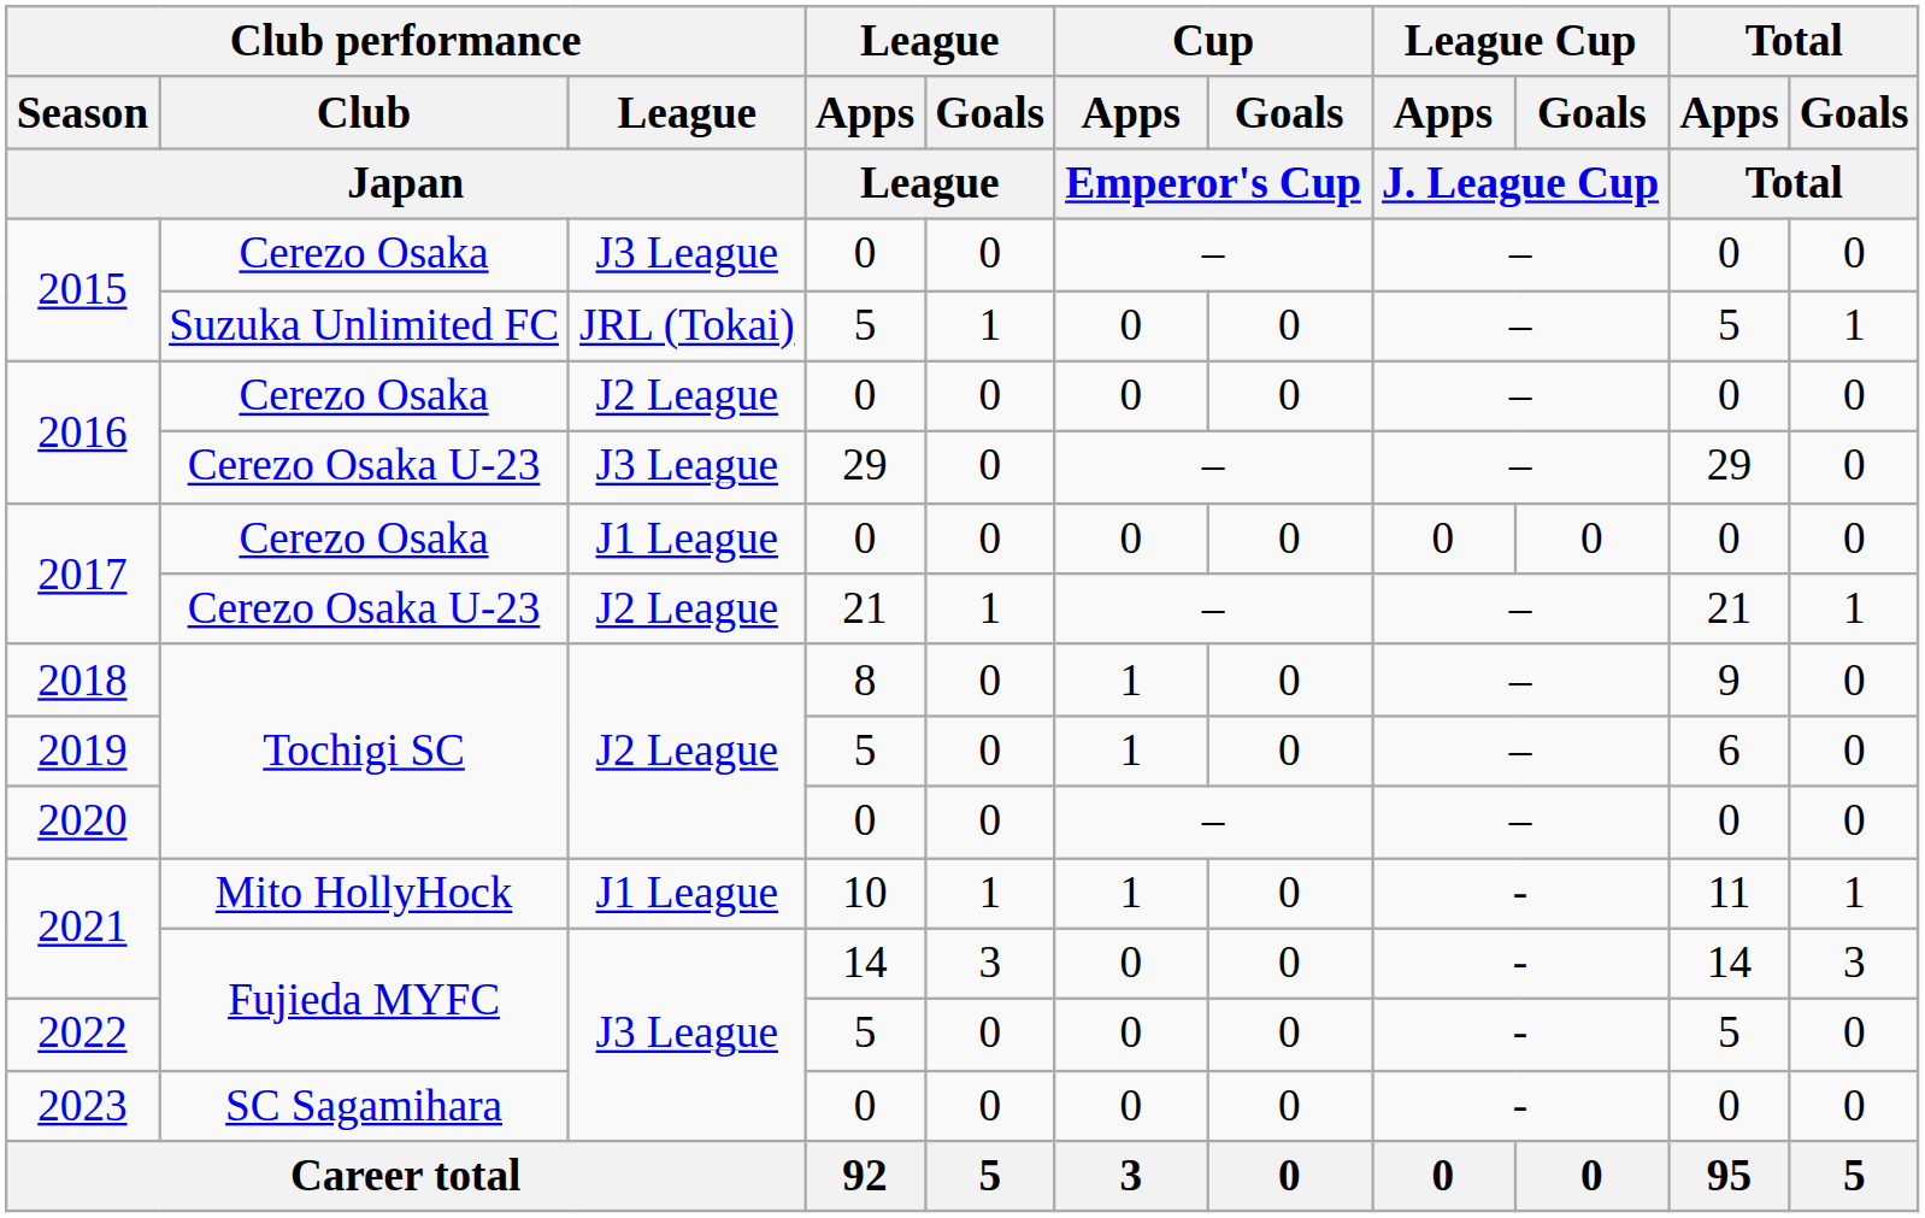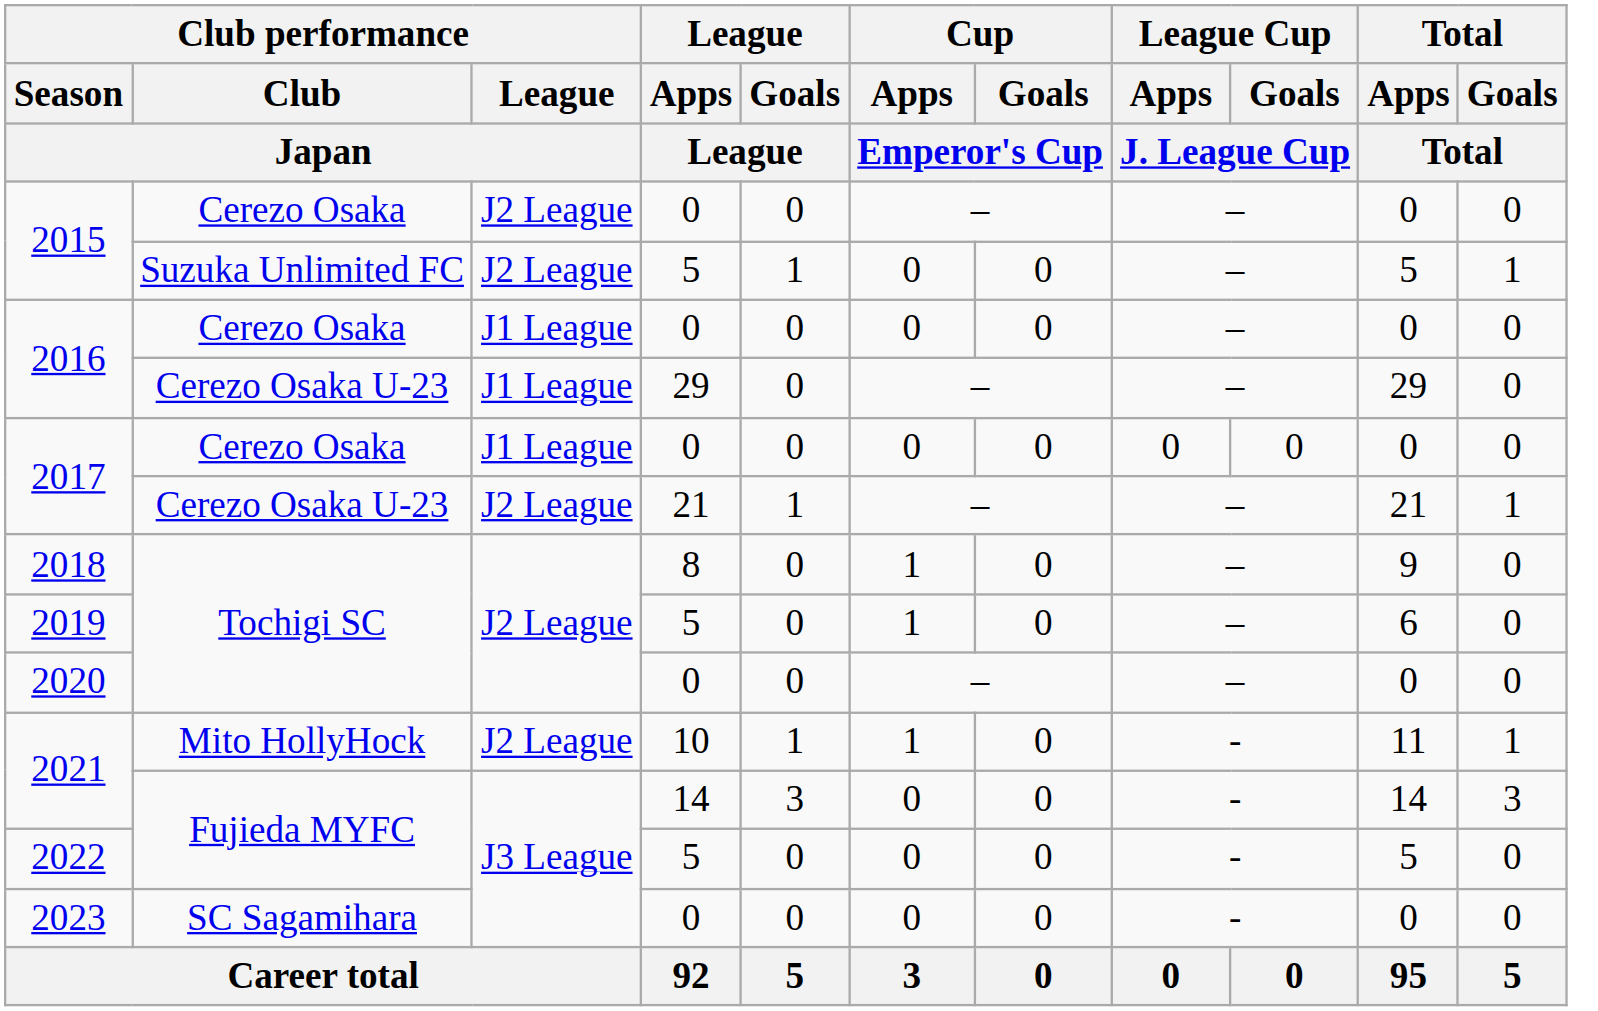 <table class="wikitable" style="text-align:center">
 <tr>
 <th colspan=3>Club performance</th>
 <th colspan=2>League</th>
 <th colspan=2>Cup</th>
 <th colspan=2>League Cup</th>
 <th colspan=2>Total</th>
 </tr>
 <tr>
 <th>Season</th>
 <th>Club</th>
 <th>League</th>
 <th>Apps</th>
 <th>Goals</th>
 <th>Apps</th>
 <th>Goals</th>
 <th>Apps</th>
 <th>Goals</th>
 <th>Apps</th>
 <th>Goals</th>
 </tr>
 <tr>
 <th colspan=3>Japan</th>
 <th colspan=2>League</th>
 <th colspan=2><a href='#'>Emperor's Cup</a></th>
 <th colspan=2><a href='#'>J. League Cup</a></th>
 <th colspan=2>Total</th>
 </tr>
 <tr>
 <td rowspan="2"><a href='#'>2015</a></td>
 <td><a href='#'>Cerezo Osaka</a></td>
-<td><a href='#'>J3 League</a></td>
+<td><a href='#'>J2 League</a></td>
 <td>0</td>
 <td>0</td>
 <td colspan="2">–</td>
 <td colspan="2">–</td>
 <td>0</td>
 <td>0</td>
 </tr>
 <tr>
 <td><a href='#'>Suzuka Unlimited FC</a></td>
-<td><a href='#'>JRL (Tokai)</a></td>
+<td><a href='#'>J2 League</a></td>
 <td>5</td>
 <td>1</td>
 <td>0</td>
 <td>0</td>
 <td colspan="2">–</td>
 <td>5</td>
 <td>1</td>
 </tr>
 <tr>
 <td rowspan="2"><a href='#'>2016</a></td>
 <td><a href='#'>Cerezo Osaka</a></td>
-<td><a href='#'>J2 League</a></td>
+<td><a href='#'>J1 League</a></td>
 <td>0</td>
 <td>0</td>
 <td>0</td>
 <td>0</td>
 <td colspan="2">–</td>
 <td>0</td>
 <td>0</td>
 </tr>
 <tr>
 <td><a href='#'>Cerezo Osaka U-23</a></td>
-<td><a href='#'>J3 League</a></td>
+<td><a href='#'>J1 League</a></td>
 <td>29</td>
 <td>0</td>
 <td colspan="2">–</td>
 <td colspan="2">–</td>
 <td>29</td>
 <td>0</td>
 </tr>
 <tr>
 <td rowspan="2"><a href='#'>2017</a></td>
 <td><a href='#'>Cerezo Osaka</a></td>
 <td><a href='#'>J1 League</a></td>
 <td>0</td>
 <td>0</td>
 <td>0</td>
 <td>0</td>
 <td>0</td>
 <td>0</td>
 <td>0</td>
 <td>0</td>
 </tr>
 <tr>
 <td><a href='#'>Cerezo Osaka U-23</a></td>
 <td><a href='#'>J2 League</a></td>
 <td>21</td>
 <td>1</td>
 <td colspan="2">–</td>
 <td colspan="2">–</td>
 <td>21</td>
 <td>1</td>
 </tr>
 <tr>
 <td><a href='#'>2018</a></td>
 <td rowspan ="3"><a href='#'>Tochigi SC</a></td>
 <td rowspan="3"><a href='#'>J2 League</a></td>
 <td>8</td>
 <td>0</td>
 <td>1</td>
 <td>0</td>
 <td colspan="2">–</td>
 <td>9</td>
 <td>0</td>
 </tr>
 <tr>
 <td><a href='#'>2019</a></td>
 <td>5</td>
 <td>0</td>
 <td>1</td>
 <td>0</td>
 <td colspan="2">–</td>
 <td>6</td>
 <td>0</td>
 </tr>
 <tr>
 <td><a href='#'>2020</a></td>
 <td>0</td>
 <td>0</td>
 <td colspan="2">–</td>
 <td colspan="2">–</td>
 <td>0</td>
 <td>0</td>
 </tr>
 <tr>
 <td rowspan="2"><a href='#'>2021</a></td>
 <td><a href='#'>Mito HollyHock</a></td>
-<td><a href='#'>J1 League</a></td>
+<td><a href='#'>J2 League</a></td>
 <td>10</td>
 <td>1</td>
 <td>1</td>
 <td>0</td>
 <td colspan="2">-</td>
 <td>11</td>
 <td>1</td>
 </tr>
 <tr>
 <td rowspan="2"><a href='#'>Fujieda MYFC</a></td>
 <td rowspan="3"><a href='#'>J3 League</a></td>
 <td>14</td>
 <td>3</td>
 <td>0</td>
 <td>0</td>
 <td colspan="2">-</td>
 <td>14</td>
 <td>3</td>
 </tr>
 <tr>
 <td><a href='#'>2022</a></td>
 <td>5</td>
 <td>0</td>
 <td>0</td>
 <td>0</td>
 <td colspan="2">-</td>
 <td>5</td>
 <td>0</td>
 </tr>
 <tr>
 <td><a href='#'>2023</a></td>
 <td><a href='#'>SC Sagamihara</a></td>
 <td>0</td>
 <td>0</td>
 <td>0</td>
 <td>0</td>
 <td colspan="2">-</td>
 <td>0</td>
 <td>0</td>
 </tr>
 <tr>
 <th colspan=3>Career total</th>
 <th>92</th>
 <th>5</th>
 <th>3</th>
 <th>0</th>
 <th>0</th>
 <th>0</th>
 <th>95</th>
 <th>5</th>
 </tr>
 </table>
